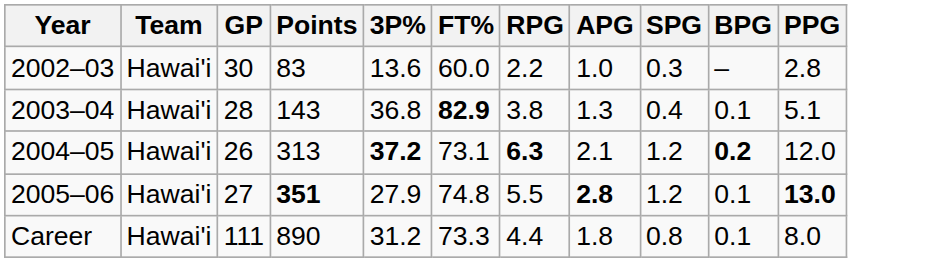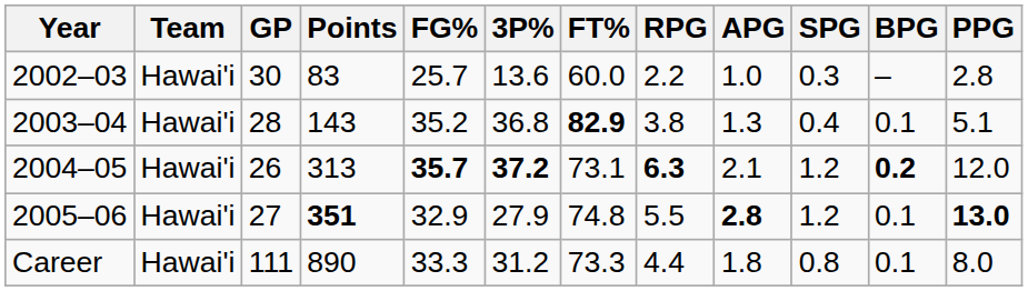 <table class="wikitable">
 <tr>
 <th>Year</th>
 <th>Team</th>
 <th>GP</th>
 <th>Points</th>
+<th>FG%</th>
 <th>3P%</th>
 <th>FT%</th>
 <th>RPG</th>
 <th>APG</th>
 <th>SPG</th>
 <th>BPG</th>
 <th>PPG</th>
 </tr>
 <tr>
 <td>2002–03</td>
 <td>Hawai'i</td>
 <td>30</td>
 <td>83</td>
+<td>25.7</td>
 <td>13.6</td>
 <td>60.0</td>
 <td>2.2</td>
 <td>1.0</td>
 <td>0.3</td>
 <td>–</td>
 <td>2.8</td>
 </tr>
 <tr>
 <td>2003–04</td>
 <td>Hawai'i</td>
 <td>28</td>
 <td>143</td>
+<td>35.2</td>
 <td>36.8</td>
 <td><strong>82.9</strong></td>
 <td>3.8</td>
 <td>1.3</td>
 <td>0.4</td>
 <td>0.1</td>
 <td>5.1</td>
 </tr>
 <tr>
 <td>2004–05</td>
 <td>Hawai'i</td>
 <td>26</td>
 <td>313</td>
+<td><strong>35.7</strong></td>
 <td><strong>37.2</strong></td>
 <td>73.1</td>
 <td><strong>6.3</strong></td>
 <td>2.1</td>
 <td>1.2</td>
 <td><strong>0.2</strong></td>
 <td>12.0</td>
 </tr>
 <tr>
 <td>2005–06</td>
 <td>Hawai'i</td>
 <td>27</td>
 <td><strong>351</strong></td>
+<td>32.9</td>
 <td>27.9</td>
 <td>74.8</td>
 <td>5.5</td>
 <td><strong>2.8</strong></td>
 <td>1.2</td>
 <td>0.1</td>
 <td><strong>13.0</strong></td>
 </tr>
 <tr>
 <td>Career</td>
 <td>Hawai'i</td>
 <td>111</td>
 <td>890</td>
+<td>33.3</td>
 <td>31.2</td>
 <td>73.3</td>
 <td>4.4</td>
 <td>1.8</td>
 <td>0.8</td>
 <td>0.1</td>
 <td>8.0</td>
 </tr>
 </table>
